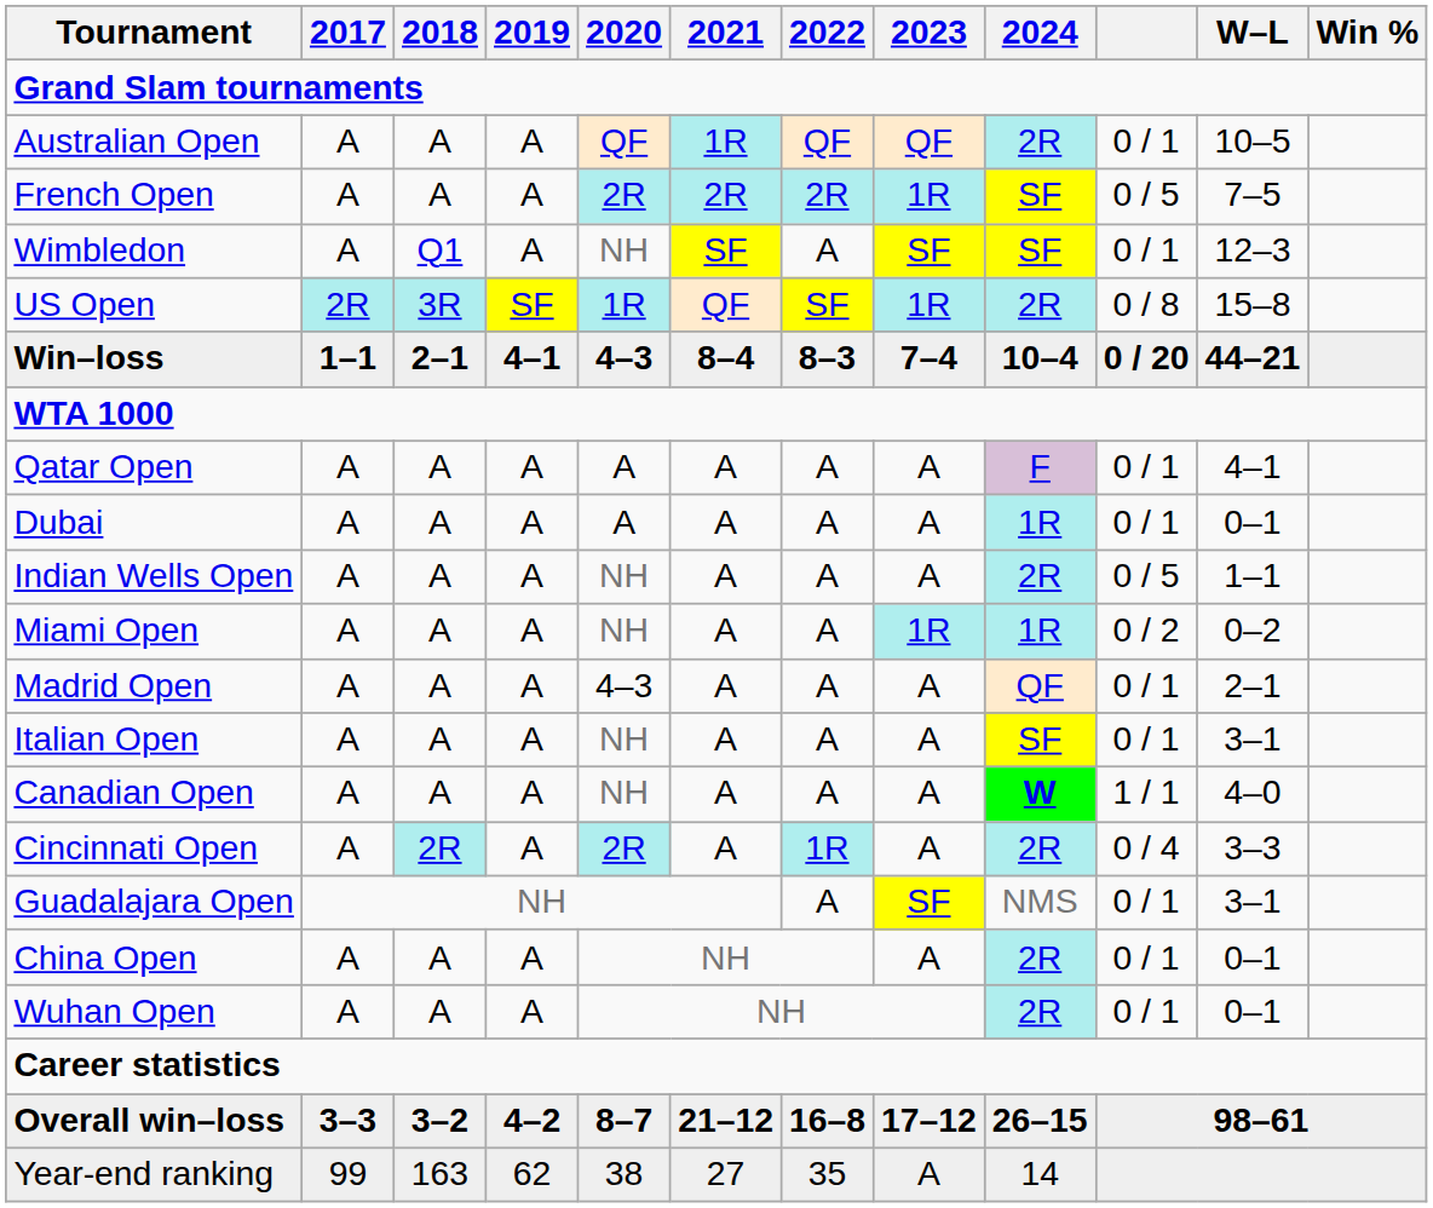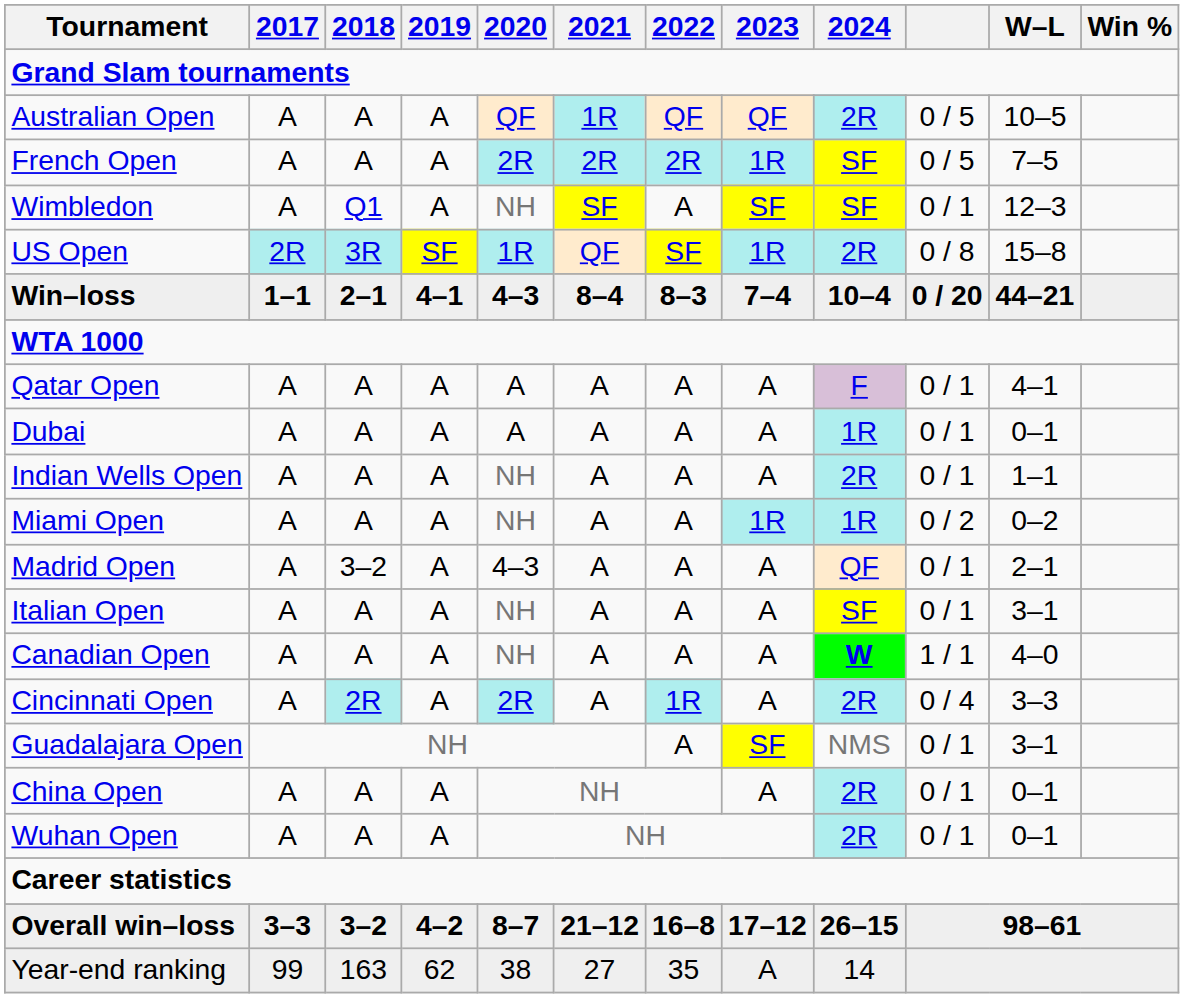 <table class=wikitable style=text-align:center>
 <tr>
 <th>Tournament</th>
 <th><a href='#'>2017</a></th>
 <th><a href='#'>2018</a></th>
 <th><a href='#'>2019</a></th>
 <th><a href='#'>2020</a></th>
 <th><a href='#'>2021</a></th>
 <th><a href='#'>2022</a></th>
 <th><a href='#'>2023</a></th>
 <th><a href='#'>2024</a></th>
 <th></th>
 <th>W–L</th>
 <th>Win %</th>
 </tr>
 <tr>
 <td colspan="12" align="left"><strong><a href='#'>Grand Slam tournaments</a></strong></td>
 </tr>
 <tr>
 <td style="text-align:left"><a href='#'>Australian Open</a></td>
 <td>A</td>
 <td>A</td>
 <td>A</td>
 <td style="background:#ffebcd"><a href='#'>QF</a></td>
 <td style="background:#afeeee"><a href='#'>1R</a></td>
 <td style="background:#ffebcd"><a href='#'>QF</a></td>
 <td style="background:#ffebcd"><a href='#'>QF</a></td>
 <td style="background:#afeeee"><a href='#'>2R</a></td>
-<td>0 / 1</td>
+<td>0 / 5</td>
 <td>10–5</td>
 <td></td>
 </tr>
 <tr>
 <td style="text-align:left"><a href='#'>French Open</a></td>
 <td>A</td>
 <td>A</td>
 <td>A</td>
 <td style="background:#afeeee"><a href='#'>2R</a></td>
 <td style="background:#afeeee"><a href='#'>2R</a></td>
 <td style="background:#afeeee"><a href='#'>2R</a></td>
 <td style="background:#afeeee"><a href='#'>1R</a></td>
 <td style=background:yellow><a href='#'>SF</a></td>
 <td>0 / 5</td>
 <td>7–5</td>
 <td></td>
 </tr>
 <tr>
 <td style="text-align:left"><a href='#'>Wimbledon</a></td>
 <td>A</td>
 <td><a href='#'>Q1</a></td>
 <td>A</td>
 <td style="color:#767676">NH</td>
 <td style=background:yellow><a href='#'>SF</a></td>
 <td>A</td>
 <td style=background:yellow><a href='#'>SF</a></td>
 <td style=background:yellow><a href='#'>SF</a></td>
 <td>0 / 1</td>
 <td>12–3</td>
 <td></td>
 </tr>
 <tr>
 <td style="text-align:left"><a href='#'>US Open</a></td>
 <td style="background:#afeeee"><a href='#'>2R</a></td>
 <td style="background:#afeeee"><a href='#'>3R</a></td>
 <td style="background:yellow"><a href='#'>SF</a></td>
 <td style="background:#afeeee"><a href='#'>1R</a></td>
 <td style="background:#ffebcd"><a href='#'>QF</a></td>
 <td style="background:yellow"><a href='#'>SF</a></td>
 <td style="background:#afeeee"><a href='#'>1R</a></td>
 <td style="background:#afeeee"><a href='#'>2R</a></td>
 <td>0 / 8</td>
 <td>15–8</td>
 <td></td>
 </tr>
 <tr style="font-weight:bold;background:#efefef">
 <td style="text-align:left">Win–loss</td>
 <td>1–1</td>
 <td>2–1</td>
 <td>4–1</td>
 <td>4–3</td>
 <td>8–4</td>
 <td>8–3</td>
 <td>7–4</td>
 <td>10–4</td>
 <td>0 / 20</td>
 <td>44–21</td>
 <td></td>
 </tr>
 <tr>
 <td colspan="12" align="left"><strong><a href='#'>WTA 1000</a></strong></td>
 </tr>
 <tr>
 <td align=left><a href='#'>Qatar Open</a></td>
 <td>A</td>
 <td>A</td>
 <td>A</td>
 <td>A</td>
 <td>A</td>
 <td>A</td>
 <td>A</td>
 <td style="background: thistle"><a href='#'>F</a></td>
 <td>0 / 1</td>
 <td>4–1</td>
 <td></td>
 </tr>
 <tr>
 <td align=left><a href='#'>Dubai</a></td>
 <td>A</td>
 <td>A</td>
 <td>A</td>
 <td>A</td>
 <td>A</td>
 <td>A</td>
 <td>A</td>
 <td bgcolor=afeeee><a href='#'>1R</a></td>
 <td>0 / 1</td>
 <td>0–1</td>
 <td></td>
 </tr>
 <tr>
 <td align=left><a href='#'>Indian Wells Open</a></td>
 <td>A</td>
 <td>A</td>
 <td>A</td>
 <td style=color:#767676>NH</td>
 <td>A</td>
 <td>A</td>
 <td>A</td>
 <td bgcolor=afeeee><a href='#'>2R</a></td>
-<td>0 / 5</td>
+<td>0 / 1</td>
 <td>1–1</td>
 <td></td>
 </tr>
 <tr>
 <td align=left><a href='#'>Miami Open</a></td>
 <td>A</td>
 <td>A</td>
 <td>A</td>
 <td style=color:#767676>NH</td>
 <td>A</td>
 <td>A</td>
 <td bgcolor=afeeee><a href='#'>1R</a></td>
 <td bgcolor=afeeee><a href='#'>1R</a></td>
 <td>0 / 2</td>
 <td>0–2</td>
 <td></td>
 </tr>
 <tr>
 <td align=left><a href='#'>Madrid Open</a></td>
 <td>A</td>
-<td>A</td>
+<td>3–2</td>
 <td>A</td>
 <td>4–3</td>
 <td>A</td>
 <td>A</td>
 <td>A</td>
 <td bgcolor=ffebcd><a href='#'>QF</a></td>
 <td>0 / 1</td>
 <td>2–1</td>
 <td></td>
 </tr>
 <tr>
 <td align=left><a href='#'>Italian Open</a></td>
 <td>A</td>
 <td>A</td>
 <td>A</td>
 <td style=color:#767676>NH</td>
 <td>A</td>
 <td>A</td>
 <td>A</td>
 <td bgcolor=yellow><a href='#'>SF</a></td>
 <td>0 / 1</td>
 <td>3–1</td>
 <td></td>
 </tr>
 <tr>
 <td align=left><a href='#'>Canadian Open</a></td>
 <td>A</td>
 <td>A</td>
 <td>A</td>
 <td style=color:#767676>NH</td>
 <td>A</td>
 <td>A</td>
 <td>A</td>
 <td bgcolor=lime><strong><a href='#'>W</a></strong></td>
 <td>1 / 1</td>
 <td>4–0</td>
 <td></td>
 </tr>
 <tr>
 <td align=left><a href='#'>Cincinnati Open</a></td>
 <td>A</td>
 <td bgcolor=afeeee><a href='#'>2R</a></td>
 <td>A</td>
 <td bgcolor=afeeee><a href='#'>2R</a></td>
 <td>A</td>
 <td bgcolor=afeeee><a href='#'>1R</a></td>
 <td>A</td>
 <td bgcolor=afeeee><a href='#'>2R</a></td>
 <td>0 / 4</td>
 <td>3–3</td>
 <td></td>
 </tr>
 <tr>
 <td align=left><a href='#'>Guadalajara Open</a></td>
 <td colspan=5 style=color:#767676>NH</td>
 <td>A</td>
 <td style="background:yellow"><a href='#'>SF</a></td>
 <td style=color:#767676>NMS</td>
 <td>0 / 1</td>
 <td>3–1</td>
 <td></td>
 </tr>
 <tr>
 <td align="left"><a href='#'>China Open</a></td>
 <td>A</td>
 <td>A</td>
 <td>A</td>
 <td colspan="3" style="color:#767676">NH</td>
 <td>A</td>
 <td bgcolor="afeeee"><a href='#'>2R</a></td>
 <td>0 / 1</td>
 <td>0–1</td>
 <td></td>
 </tr>
 <tr>
 <td align="left"><a href='#'>Wuhan Open</a></td>
 <td>A</td>
 <td>A</td>
 <td>A</td>
 <td colspan="4" style="color:#767676">NH</td>
 <td bgcolor="afeeee"><a href='#'>2R</a></td>
 <td>0 / 1</td>
 <td>0–1</td>
 <td></td>
 </tr>
 <tr>
 <td colspan="12" style="text-align:left"><strong>Career statistics</strong></td>
 </tr>
 <tr style="font-weight:bold;background:#efefef">
 <td style="text-align:left">Overall win–loss</td>
 <td>3–3</td>
 <td>3–2</td>
 <td>4–2</td>
 <td>8–7</td>
 <td>21–12</td>
 <td>16–8</td>
 <td>17–12</td>
 <td>26–15</td>
 <td colspan="3">98–61</td>
 </tr>
 <tr bgcolor="efefef">
 <td align="left">Year-end ranking</td>
 <td>99</td>
 <td>163</td>
 <td>62</td>
 <td>38</td>
 <td>27</td>
 <td>35</td>
 <td>A</td>
 <td>14</td>
 <td colspan="3"></td>
 </tr>
 </table>
